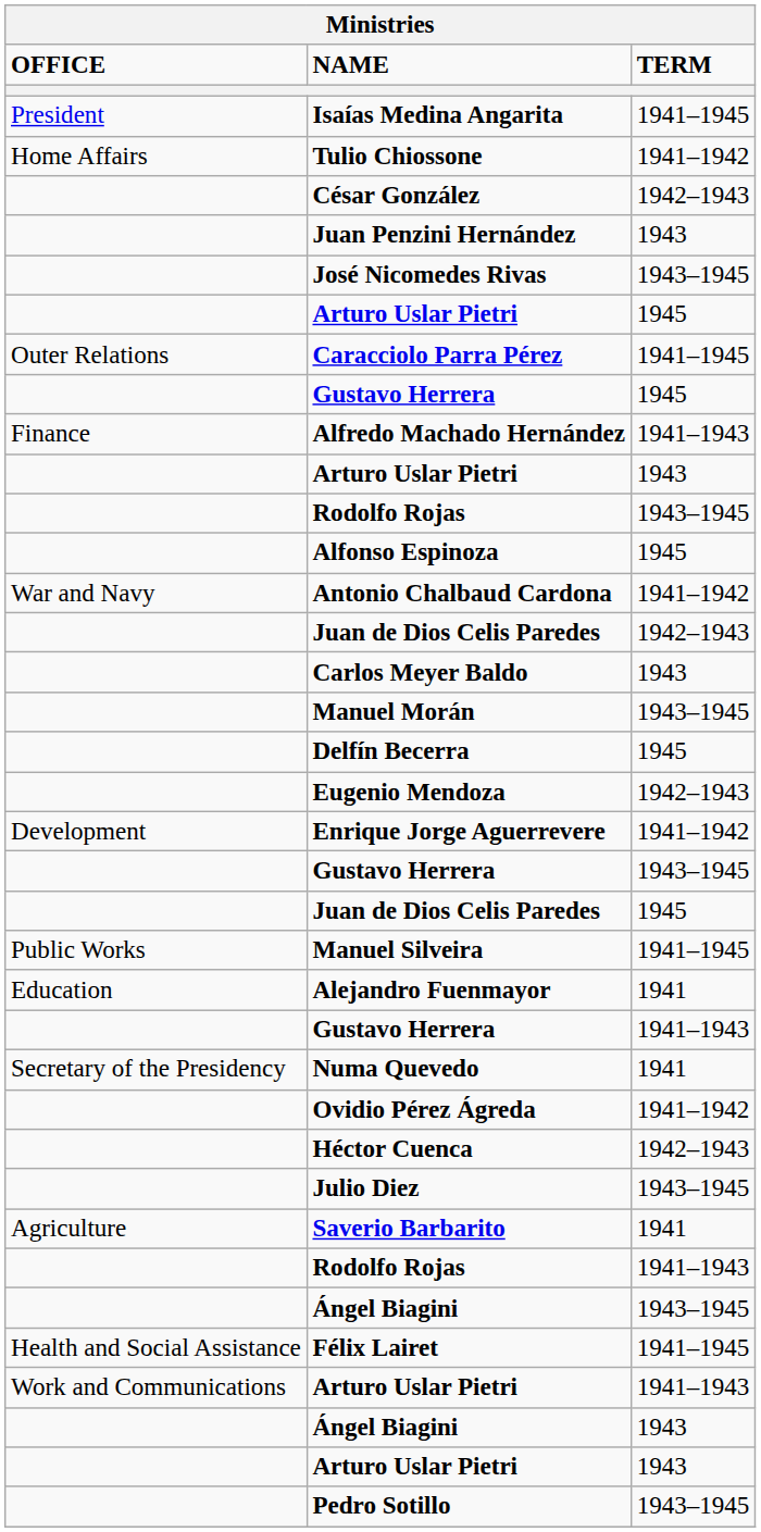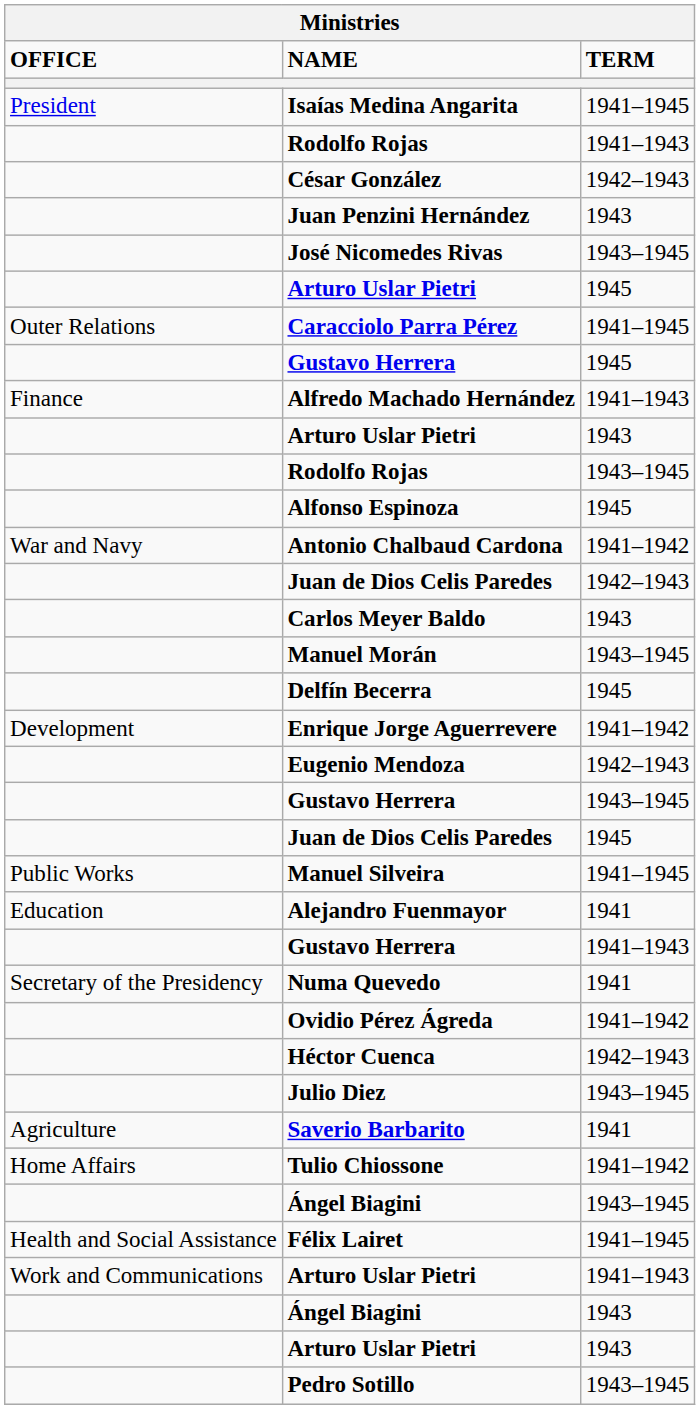 <table class="wikitable">
 <tr>
 <th bgcolor="#dcdcdc" colspan=3>Ministries</th>
 </tr>
 <tr>
 <td align="left"><strong>OFFICE</strong></td>
 <td align="left"><strong>NAME</strong></td>
 <td align="left"><strong>TERM</strong></td>
 </tr>
 <tr>
 <th bgcolor="black" colspan=3></th>
 </tr>
 <tr>
 <td align="left"><a href='#'>President</a></td>
 <td align="left"><strong>Isaías Medina Angarita</strong></td>
 <td align="left">1941–1945</td>
 </tr>
 <tr>
-<td align="left">Home Affairs</td>
-<td align="left"><strong>Tulio Chiossone</strong></td>
-<td align="left">1941–1942</td>
+<td align="left"> </td>
+<td align="left"><strong>Rodolfo Rojas</strong></td>
+<td align="left">1941–1943</td>
 </tr>
 <tr>
 <td align="left"> </td>
 <td align="left"><strong>César González</strong></td>
 <td align="left">1942–1943</td>
 </tr>
 <tr>
 <td align="left"> </td>
 <td align="left"><strong>Juan Penzini Hernández</strong></td>
 <td align="left">1943</td>
 </tr>
 <tr>
 <td align="left"> </td>
 <td align="left"><strong>José Nicomedes Rivas</strong></td>
 <td align="left">1943–1945</td>
 </tr>
 <tr>
 <td align="left"> </td>
 <td align="left"><strong><a href='#'>Arturo Uslar Pietri</a></strong></td>
 <td align="left">1945</td>
 </tr>
 <tr>
 <td align="left">Outer Relations</td>
 <td align="left"><strong><a href='#'>Caracciolo Parra Pérez</a></strong></td>
 <td align="left">1941–1945</td>
 </tr>
 <tr>
 <td align="left"> </td>
 <td align="left"><strong><a href='#'>Gustavo Herrera</a></strong></td>
 <td align="left">1945</td>
 </tr>
 <tr>
 <td align="left">Finance</td>
 <td align="left"><strong>Alfredo Machado Hernández</strong></td>
 <td align="left">1941–1943</td>
 </tr>
 <tr>
 <td align="left"> </td>
 <td align="left"><strong>Arturo Uslar Pietri</strong></td>
 <td align="left">1943</td>
 </tr>
 <tr>
 <td align="left"> </td>
 <td align="left"><strong>Rodolfo Rojas</strong></td>
 <td align="left">1943–1945</td>
 </tr>
 <tr>
 <td align="left"> </td>
 <td align="left"><strong>Alfonso Espinoza</strong></td>
 <td align="left">1945</td>
 </tr>
 <tr>
 <td align="left">War and Navy</td>
 <td align="left"><strong>Antonio Chalbaud Cardona</strong></td>
 <td align="left">1941–1942</td>
 </tr>
 <tr>
 <td align="left"> </td>
 <td align="left"><strong>Juan de Dios Celis Paredes</strong></td>
 <td align="left">1942–1943</td>
 </tr>
 <tr>
 <td align="left"> </td>
 <td align="left"><strong>Carlos Meyer Baldo</strong></td>
 <td align="left">1943</td>
 </tr>
 <tr>
 <td align="left"> </td>
 <td align="left"><strong>Manuel Morán</strong></td>
 <td align="left">1943–1945</td>
 </tr>
 <tr>
 <td align="left"> </td>
 <td align="left"><strong>Delfín Becerra</strong></td>
 <td align="left">1945</td>
 </tr>
 <tr>
+<td align="left">Development</td>
+<td align="left"><strong>Enrique Jorge Aguerrevere</strong></td>
+<td align="left">1941–1942</td>
+</tr>
+<tr>
 <td align="left"> </td>
 <td align="left"><strong>Eugenio Mendoza</strong></td>
 <td align="left">1942–1943</td>
-</tr>
-<tr>
-<td align="left">Development</td>
-<td align="left"><strong>Enrique Jorge Aguerrevere</strong></td>
-<td align="left">1941–1942</td>
 </tr>
 <tr>
 <td align="left"> </td>
 <td align="left"><strong>Gustavo Herrera</strong></td>
 <td align="left">1943–1945</td>
 </tr>
 <tr>
 <td align="left"> </td>
 <td align="left"><strong>Juan de Dios Celis Paredes</strong></td>
 <td align="left">1945</td>
 </tr>
 <tr>
 <td align="left">Public Works</td>
 <td align="left"><strong>Manuel Silveira</strong></td>
 <td align="left">1941–1945</td>
 </tr>
 <tr>
 <td align="left">Education</td>
 <td align="left"><strong>Alejandro Fuenmayor</strong></td>
 <td align="left">1941</td>
 </tr>
 <tr>
 <td align="left"> </td>
 <td align="left"><strong>Gustavo Herrera</strong></td>
 <td align="left">1941–1943</td>
 </tr>
 <tr>
 <td align="left">Secretary of the Presidency</td>
 <td align="left"><strong>Numa Quevedo</strong></td>
 <td align="left">1941</td>
 </tr>
 <tr>
 <td align="left"> </td>
 <td align="left"><strong>Ovidio Pérez Ágreda</strong></td>
 <td align="left">1941–1942</td>
 </tr>
 <tr>
 <td align="left"> </td>
 <td align="left"><strong>Héctor Cuenca</strong></td>
 <td align="left">1942–1943</td>
 </tr>
 <tr>
 <td align="left"> </td>
 <td align="left"><strong>Julio Diez</strong></td>
 <td align="left">1943–1945</td>
 </tr>
 <tr>
 <td align="left">Agriculture</td>
 <td align="left"><strong><a href='#'>Saverio Barbarito</a></strong></td>
 <td align="left">1941</td>
 </tr>
 <tr>
-<td align="left"> </td>
-<td align="left"><strong>Rodolfo Rojas</strong></td>
-<td align="left">1941–1943</td>
+<td align="left">Home Affairs</td>
+<td align="left"><strong>Tulio Chiossone</strong></td>
+<td align="left">1941–1942</td>
 </tr>
 <tr>
 <td align="left"> </td>
 <td align="left"><strong>Ángel Biagini</strong></td>
 <td align="left">1943–1945</td>
 </tr>
 <tr>
 <td align="left">Health and Social Assistance</td>
 <td align="left"><strong>Félix Lairet</strong></td>
 <td align="left">1941–1945</td>
 </tr>
 <tr>
 <td align="left">Work and Communications</td>
 <td align="left"><strong>Arturo Uslar Pietri</strong></td>
 <td align="left">1941–1943</td>
 </tr>
 <tr>
 <td align="left"> </td>
 <td align="left"><strong>Ángel Biagini</strong></td>
 <td align="left">1943</td>
 </tr>
 <tr>
 <td align="left"> </td>
 <td align="left"><strong>Arturo Uslar Pietri</strong></td>
 <td align="left">1943</td>
 </tr>
 <tr>
 <td align="left"> </td>
 <td align="left"><strong>Pedro Sotillo</strong></td>
 <td align="left">1943–1945</td>
 </tr>
 <tr>
 </tr>
 </table>
